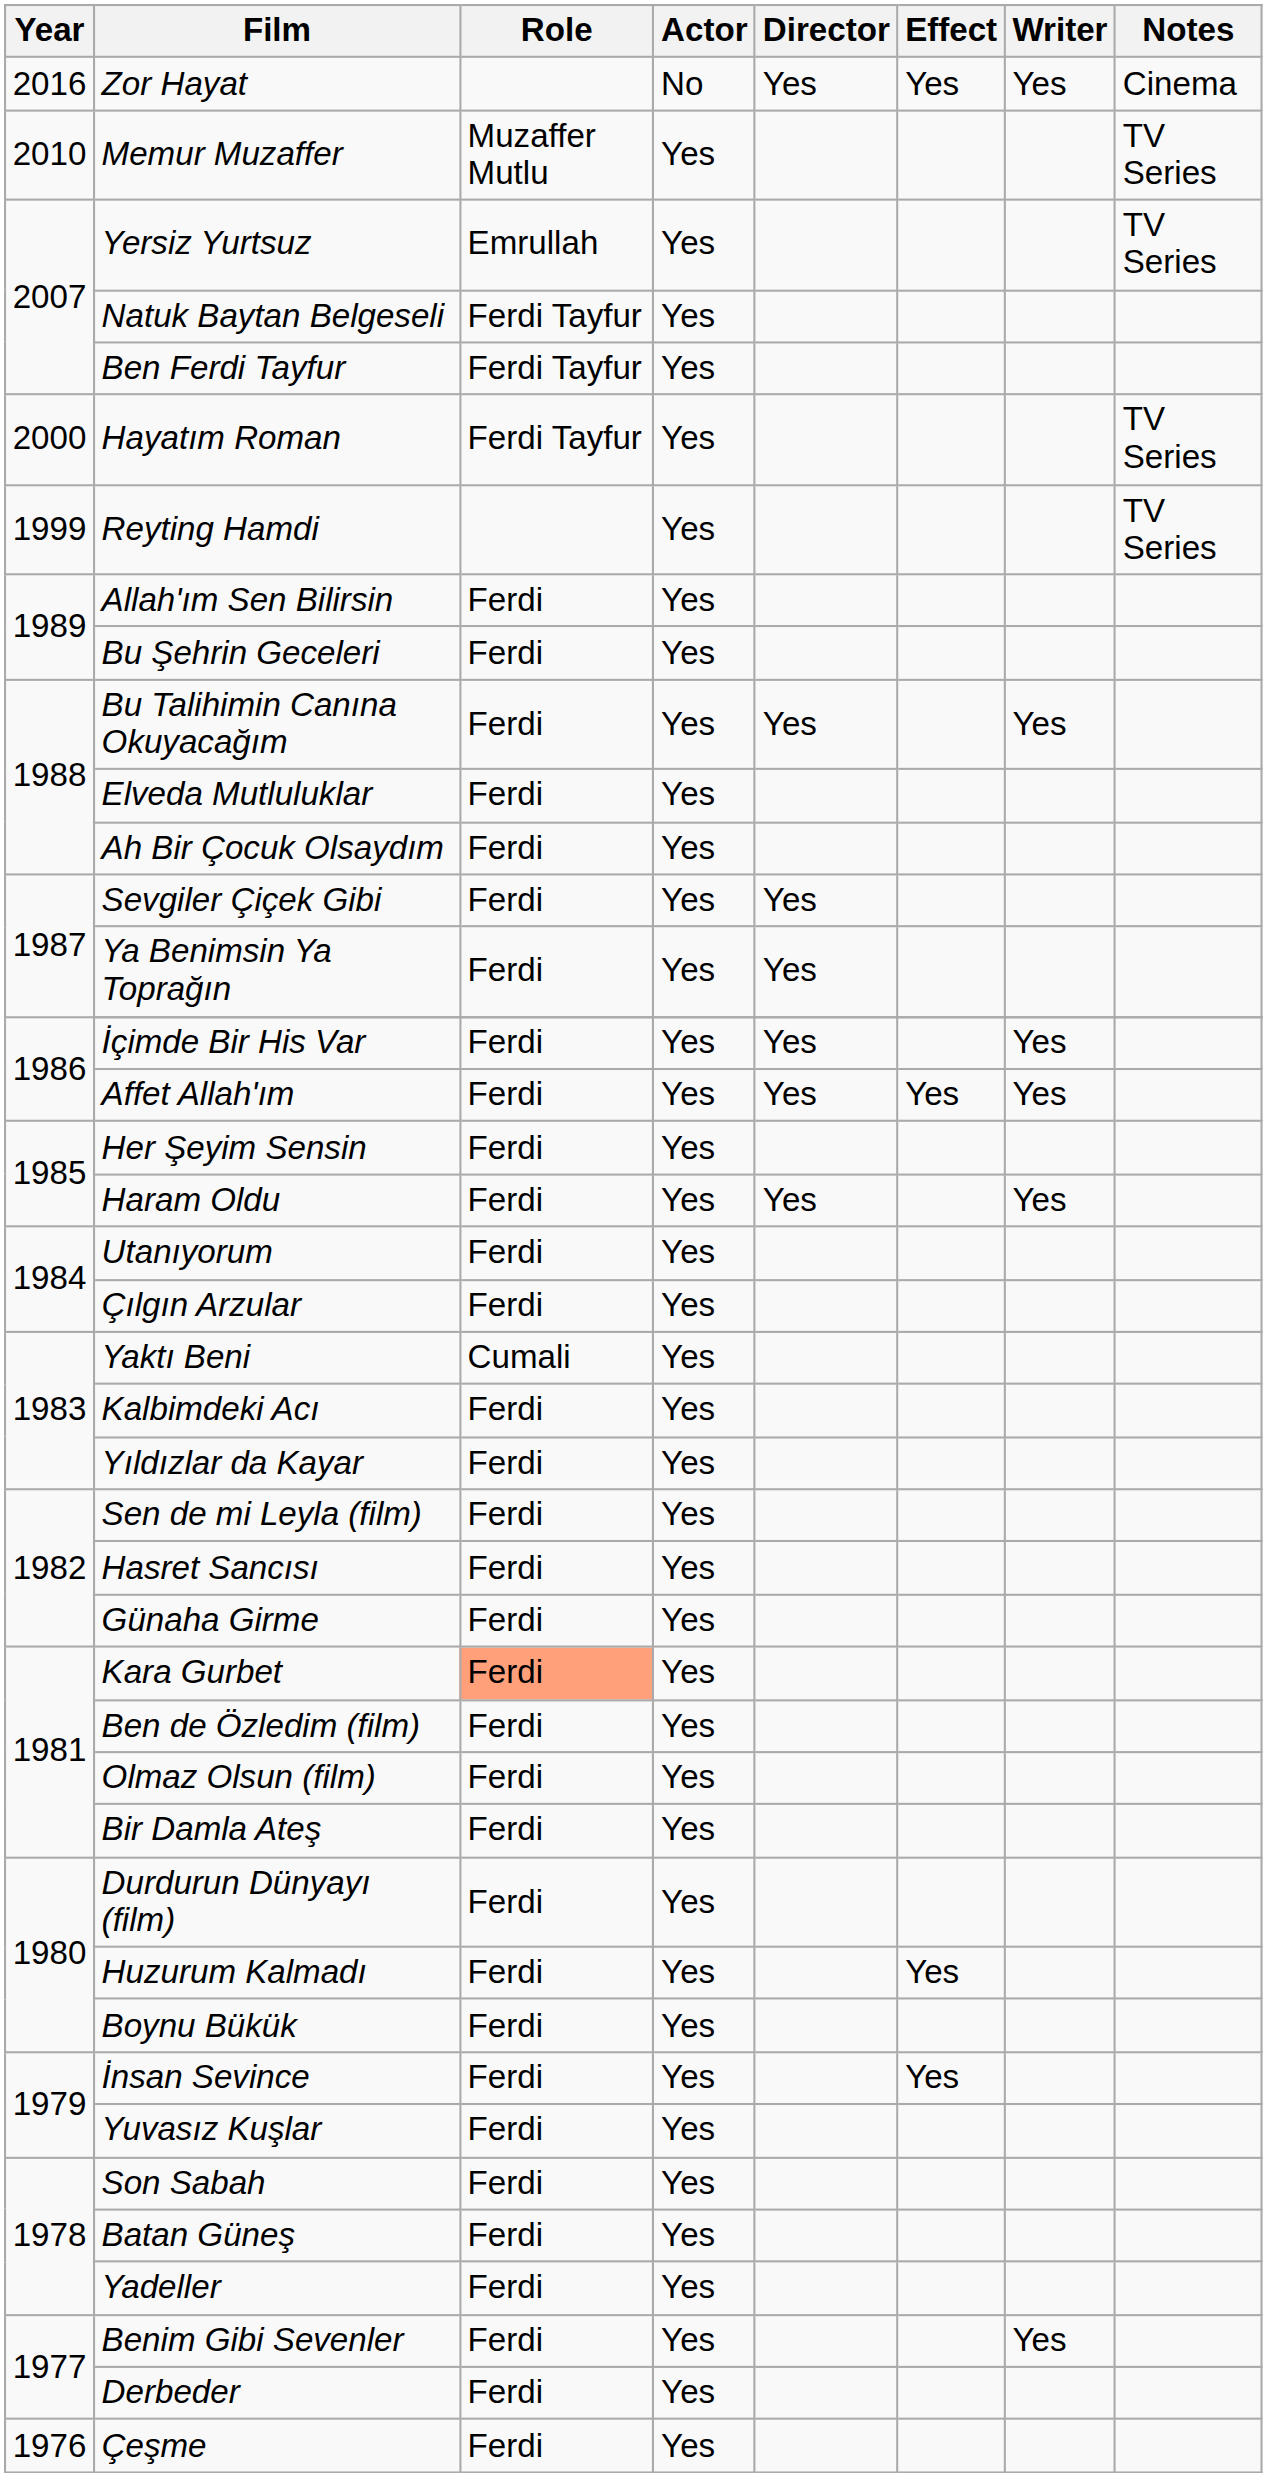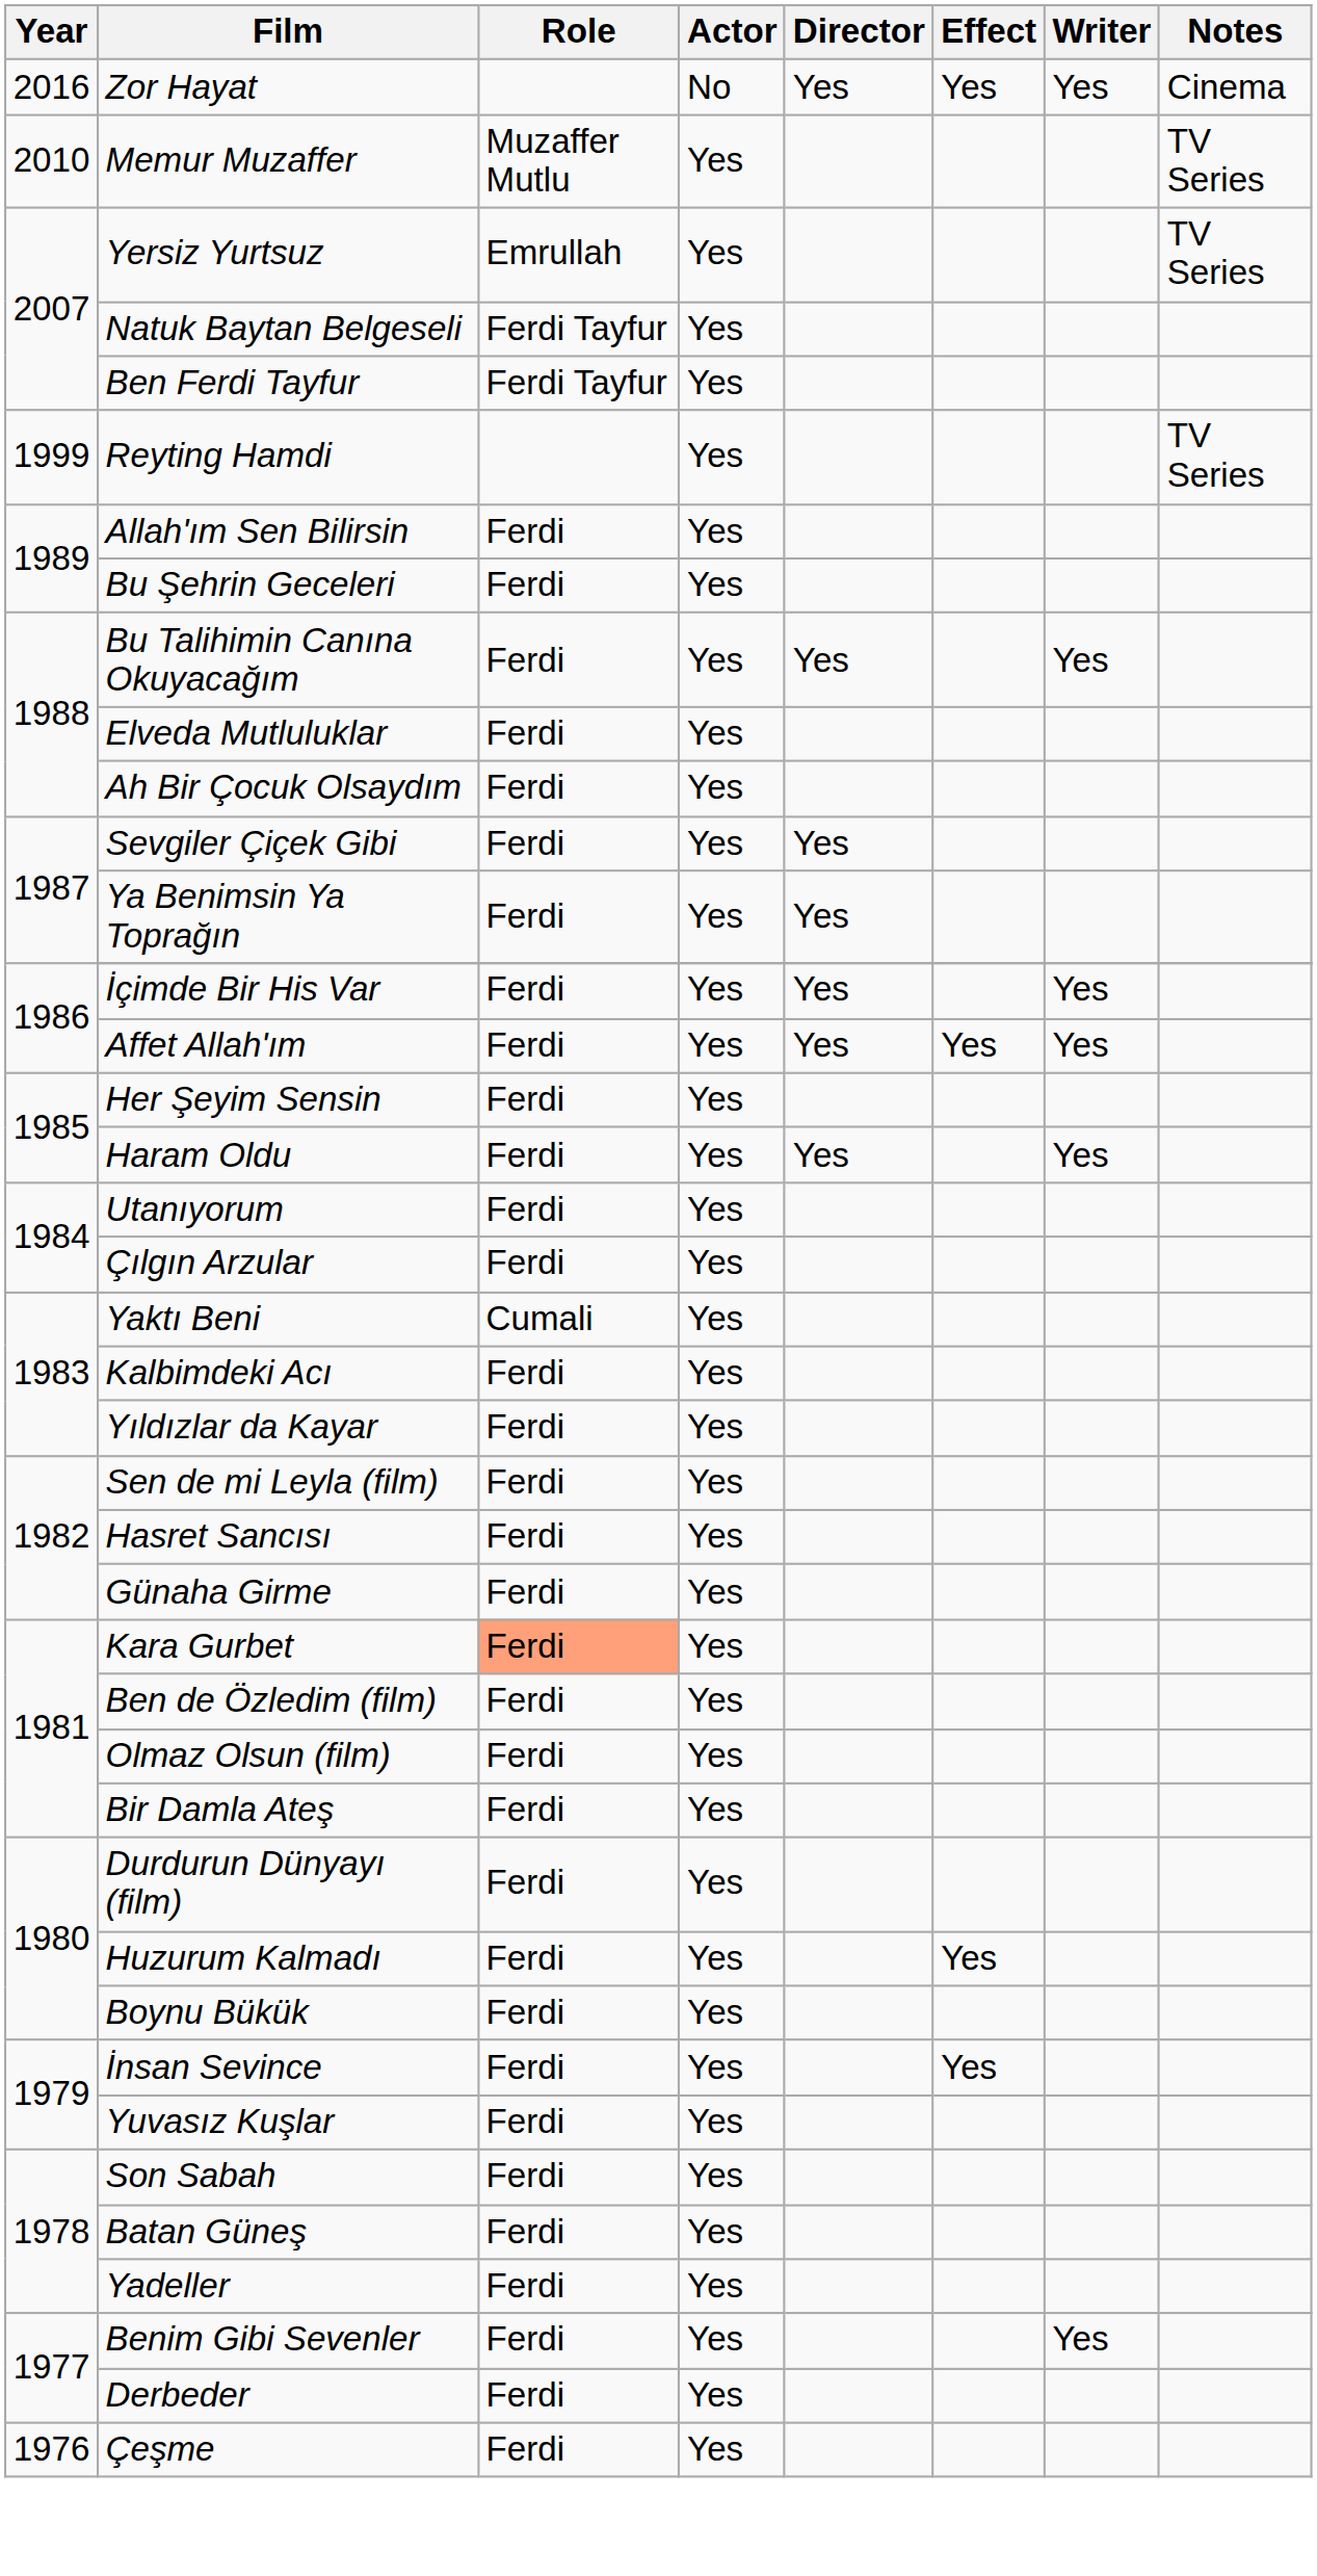 <table class="wikitable">
 <tr>
 <th>Year</th>
 <th>Film</th>
 <th>Role</th>
 <th>Actor</th>
 <th>Director</th>
 <th>Effect</th>
 <th>Writer</th>
 <th>Notes</th>
 </tr>
 <tr>
 <td>2016</td>
 <td><em>Zor Hayat</em></td>
 <td></td>
 <td>No</td>
 <td>Yes</td>
 <td>Yes</td>
 <td>Yes</td>
 <td>Cinema</td>
 </tr>
 <tr>
 <td>2010</td>
 <td><em>Memur Muzaffer</em></td>
 <td>Muzaffer Mutlu</td>
 <td>Yes</td>
 <td></td>
 <td></td>
 <td></td>
 <td>TV Series</td>
 </tr>
 <tr>
 <td rowspan="3">2007</td>
 <td><em>Yersiz Yurtsuz</em></td>
 <td>Emrullah</td>
 <td>Yes</td>
 <td></td>
 <td></td>
 <td></td>
 <td>TV Series</td>
 </tr>
 <tr>
 <td><em>Natuk Baytan Belgeseli</em></td>
 <td>Ferdi Tayfur</td>
 <td>Yes</td>
 <td></td>
 <td></td>
 <td></td>
 <td></td>
 </tr>
 <tr>
 <td><em>Ben Ferdi Tayfur</em></td>
 <td>Ferdi Tayfur</td>
 <td>Yes</td>
 <td></td>
 <td></td>
 <td></td>
 <td></td>
-</tr>
-<tr>
-<td>2000</td>
-<td><em>Hayatım Roman</em></td>
-<td>Ferdi Tayfur</td>
-<td>Yes</td>
-<td></td>
-<td></td>
-<td></td>
-<td>TV Series</td>
 </tr>
 <tr>
 <td>1999</td>
 <td><em>Reyting Hamdi</em></td>
 <td></td>
 <td>Yes</td>
 <td></td>
 <td></td>
 <td></td>
 <td>TV Series</td>
 </tr>
 <tr>
 <td rowspan="2">1989</td>
 <td><em>Allah'ım Sen Bilirsin</em></td>
 <td>Ferdi</td>
 <td>Yes</td>
 <td></td>
 <td></td>
 <td></td>
 <td></td>
 </tr>
 <tr>
 <td><em>Bu Şehrin Geceleri</em></td>
 <td>Ferdi</td>
 <td>Yes</td>
 <td></td>
 <td></td>
 <td></td>
 <td></td>
 </tr>
 <tr>
 <td rowspan="3">1988</td>
 <td><em>Bu Talihimin Canına Okuyacağım</em></td>
 <td>Ferdi</td>
 <td>Yes</td>
 <td>Yes</td>
 <td></td>
 <td>Yes</td>
 <td></td>
 </tr>
 <tr>
 <td><em>Elveda Mutluluklar</em></td>
 <td>Ferdi</td>
 <td>Yes</td>
 <td></td>
 <td></td>
 <td></td>
 <td></td>
 </tr>
 <tr>
 <td><em>Ah Bir Çocuk Olsaydım</em></td>
 <td>Ferdi</td>
 <td>Yes</td>
 <td></td>
 <td></td>
 <td></td>
 <td></td>
 </tr>
 <tr>
 <td rowspan="2">1987</td>
 <td><em>Sevgiler Çiçek Gibi</em></td>
 <td>Ferdi</td>
 <td>Yes</td>
 <td>Yes</td>
 <td></td>
 <td></td>
 <td></td>
 </tr>
 <tr>
 <td><em>Ya Benimsin Ya Toprağın</em></td>
 <td>Ferdi</td>
 <td>Yes</td>
 <td>Yes</td>
 <td></td>
 <td></td>
 <td></td>
 </tr>
 <tr>
 <td rowspan="3">1986</td>
 </tr>
 <tr>
 <td><em>İçimde Bir His Var</em></td>
 <td>Ferdi</td>
 <td>Yes</td>
 <td>Yes</td>
 <td></td>
 <td>Yes</td>
 <td></td>
 </tr>
 <tr>
 <td><em>Affet Allah'ım</em></td>
 <td>Ferdi</td>
 <td>Yes</td>
 <td>Yes</td>
 <td>Yes</td>
 <td>Yes</td>
 <td></td>
 </tr>
 <tr>
 <td rowspan="2">1985</td>
 <td><em>Her Şeyim Sensin</em></td>
 <td>Ferdi</td>
 <td>Yes</td>
 <td></td>
 <td></td>
 <td></td>
 <td></td>
 </tr>
 <tr>
 <td><em>Haram Oldu</em></td>
 <td>Ferdi</td>
 <td>Yes</td>
 <td>Yes</td>
 <td></td>
 <td>Yes</td>
 <td></td>
 </tr>
 <tr>
 <td rowspan="2">1984</td>
 <td><em>Utanıyorum</em></td>
 <td>Ferdi</td>
 <td>Yes</td>
 <td></td>
 <td></td>
 <td></td>
 <td></td>
 </tr>
 <tr>
 <td><em>Çılgın Arzular</em></td>
 <td>Ferdi</td>
 <td>Yes</td>
 <td></td>
 <td></td>
 <td></td>
 <td></td>
 </tr>
 <tr>
 <td rowspan="3">1983</td>
 <td><em>Yaktı Beni</em></td>
 <td>Cumali</td>
 <td>Yes</td>
 <td></td>
 <td></td>
 <td></td>
 <td></td>
 </tr>
 <tr>
 <td><em>Kalbimdeki Acı</em></td>
 <td>Ferdi</td>
 <td>Yes</td>
 <td></td>
 <td></td>
 <td></td>
 <td></td>
 </tr>
 <tr>
 <td><em>Yıldızlar da Kayar</em></td>
 <td>Ferdi</td>
 <td>Yes</td>
 <td></td>
 <td></td>
 <td></td>
 <td></td>
 </tr>
 <tr>
 <td rowspan="3">1982</td>
 <td><em>Sen de mi Leyla (film)</em></td>
 <td>Ferdi</td>
 <td>Yes</td>
 <td></td>
 <td></td>
 <td></td>
 <td></td>
 </tr>
 <tr>
 <td><em>Hasret Sancısı</em></td>
 <td>Ferdi</td>
 <td>Yes</td>
 <td></td>
 <td></td>
 <td></td>
 <td></td>
 </tr>
 <tr>
 <td><em>Günaha Girme</em></td>
 <td>Ferdi</td>
 <td>Yes</td>
 <td></td>
 <td></td>
 <td></td>
 <td></td>
 </tr>
 <tr>
 <td rowspan="4">1981</td>
 <td><em>Kara Gurbet</em></td>
 <td style="background: lightsalmon;">Ferdi</td>
 <td>Yes</td>
 <td></td>
 <td></td>
 <td></td>
 <td></td>
 </tr>
 <tr>
 <td><em>Ben de Özledim (film)</em></td>
 <td>Ferdi</td>
 <td>Yes</td>
 <td></td>
 <td></td>
 <td></td>
 <td></td>
 </tr>
 <tr>
 <td><em>Olmaz Olsun (film)</em></td>
 <td>Ferdi</td>
 <td>Yes</td>
 <td></td>
 <td></td>
 <td></td>
 <td></td>
 </tr>
 <tr>
 <td><em>Bir Damla Ateş</em></td>
 <td>Ferdi</td>
 <td>Yes</td>
 <td></td>
 <td></td>
 <td></td>
 <td></td>
 </tr>
 <tr>
 <td rowspan="3">1980</td>
 <td><em>Durdurun Dünyayı (film)</em></td>
 <td>Ferdi</td>
 <td>Yes</td>
 <td></td>
 <td></td>
 <td></td>
 <td></td>
 </tr>
 <tr>
 <td><em>Huzurum Kalmadı</em></td>
 <td>Ferdi</td>
 <td>Yes</td>
 <td></td>
 <td>Yes</td>
 <td></td>
 <td></td>
 </tr>
 <tr>
 <td><em>Boynu Bükük</em></td>
 <td>Ferdi</td>
 <td>Yes</td>
 <td></td>
 <td></td>
 <td></td>
 <td></td>
 </tr>
 <tr>
 <td rowspan="2">1979</td>
 <td><em>İnsan Sevince</em></td>
 <td>Ferdi</td>
 <td>Yes</td>
 <td></td>
 <td>Yes</td>
 <td></td>
 <td></td>
 </tr>
 <tr>
 <td><em>Yuvasız Kuşlar</em></td>
 <td>Ferdi</td>
 <td>Yes</td>
 <td></td>
 <td></td>
 <td></td>
 <td></td>
 </tr>
 <tr>
 <td rowspan="3">1978</td>
 <td><em>Son Sabah</em></td>
 <td>Ferdi</td>
 <td>Yes</td>
 <td></td>
 <td></td>
 <td></td>
 <td></td>
 </tr>
 <tr>
 <td><em>Batan Güneş</em></td>
 <td>Ferdi</td>
 <td>Yes</td>
 <td></td>
 <td></td>
 <td></td>
 <td></td>
 </tr>
 <tr>
 <td><em>Yadeller</em></td>
 <td>Ferdi</td>
 <td>Yes</td>
 <td></td>
 <td></td>
 <td></td>
 <td></td>
 </tr>
 <tr>
 <td rowspan="2">1977</td>
 <td><em>Benim Gibi Sevenler</em></td>
 <td>Ferdi</td>
 <td>Yes</td>
 <td></td>
 <td></td>
 <td>Yes</td>
 <td></td>
 </tr>
 <tr>
 <td><em>Derbeder</em></td>
 <td>Ferdi</td>
 <td>Yes</td>
 <td></td>
 <td></td>
 <td></td>
 <td></td>
 </tr>
 <tr>
 <td>1976</td>
 <td><em>Çeşme</em></td>
 <td>Ferdi</td>
 <td>Yes</td>
 <td></td>
 <td></td>
 <td></td>
 </tr>
 </table>
